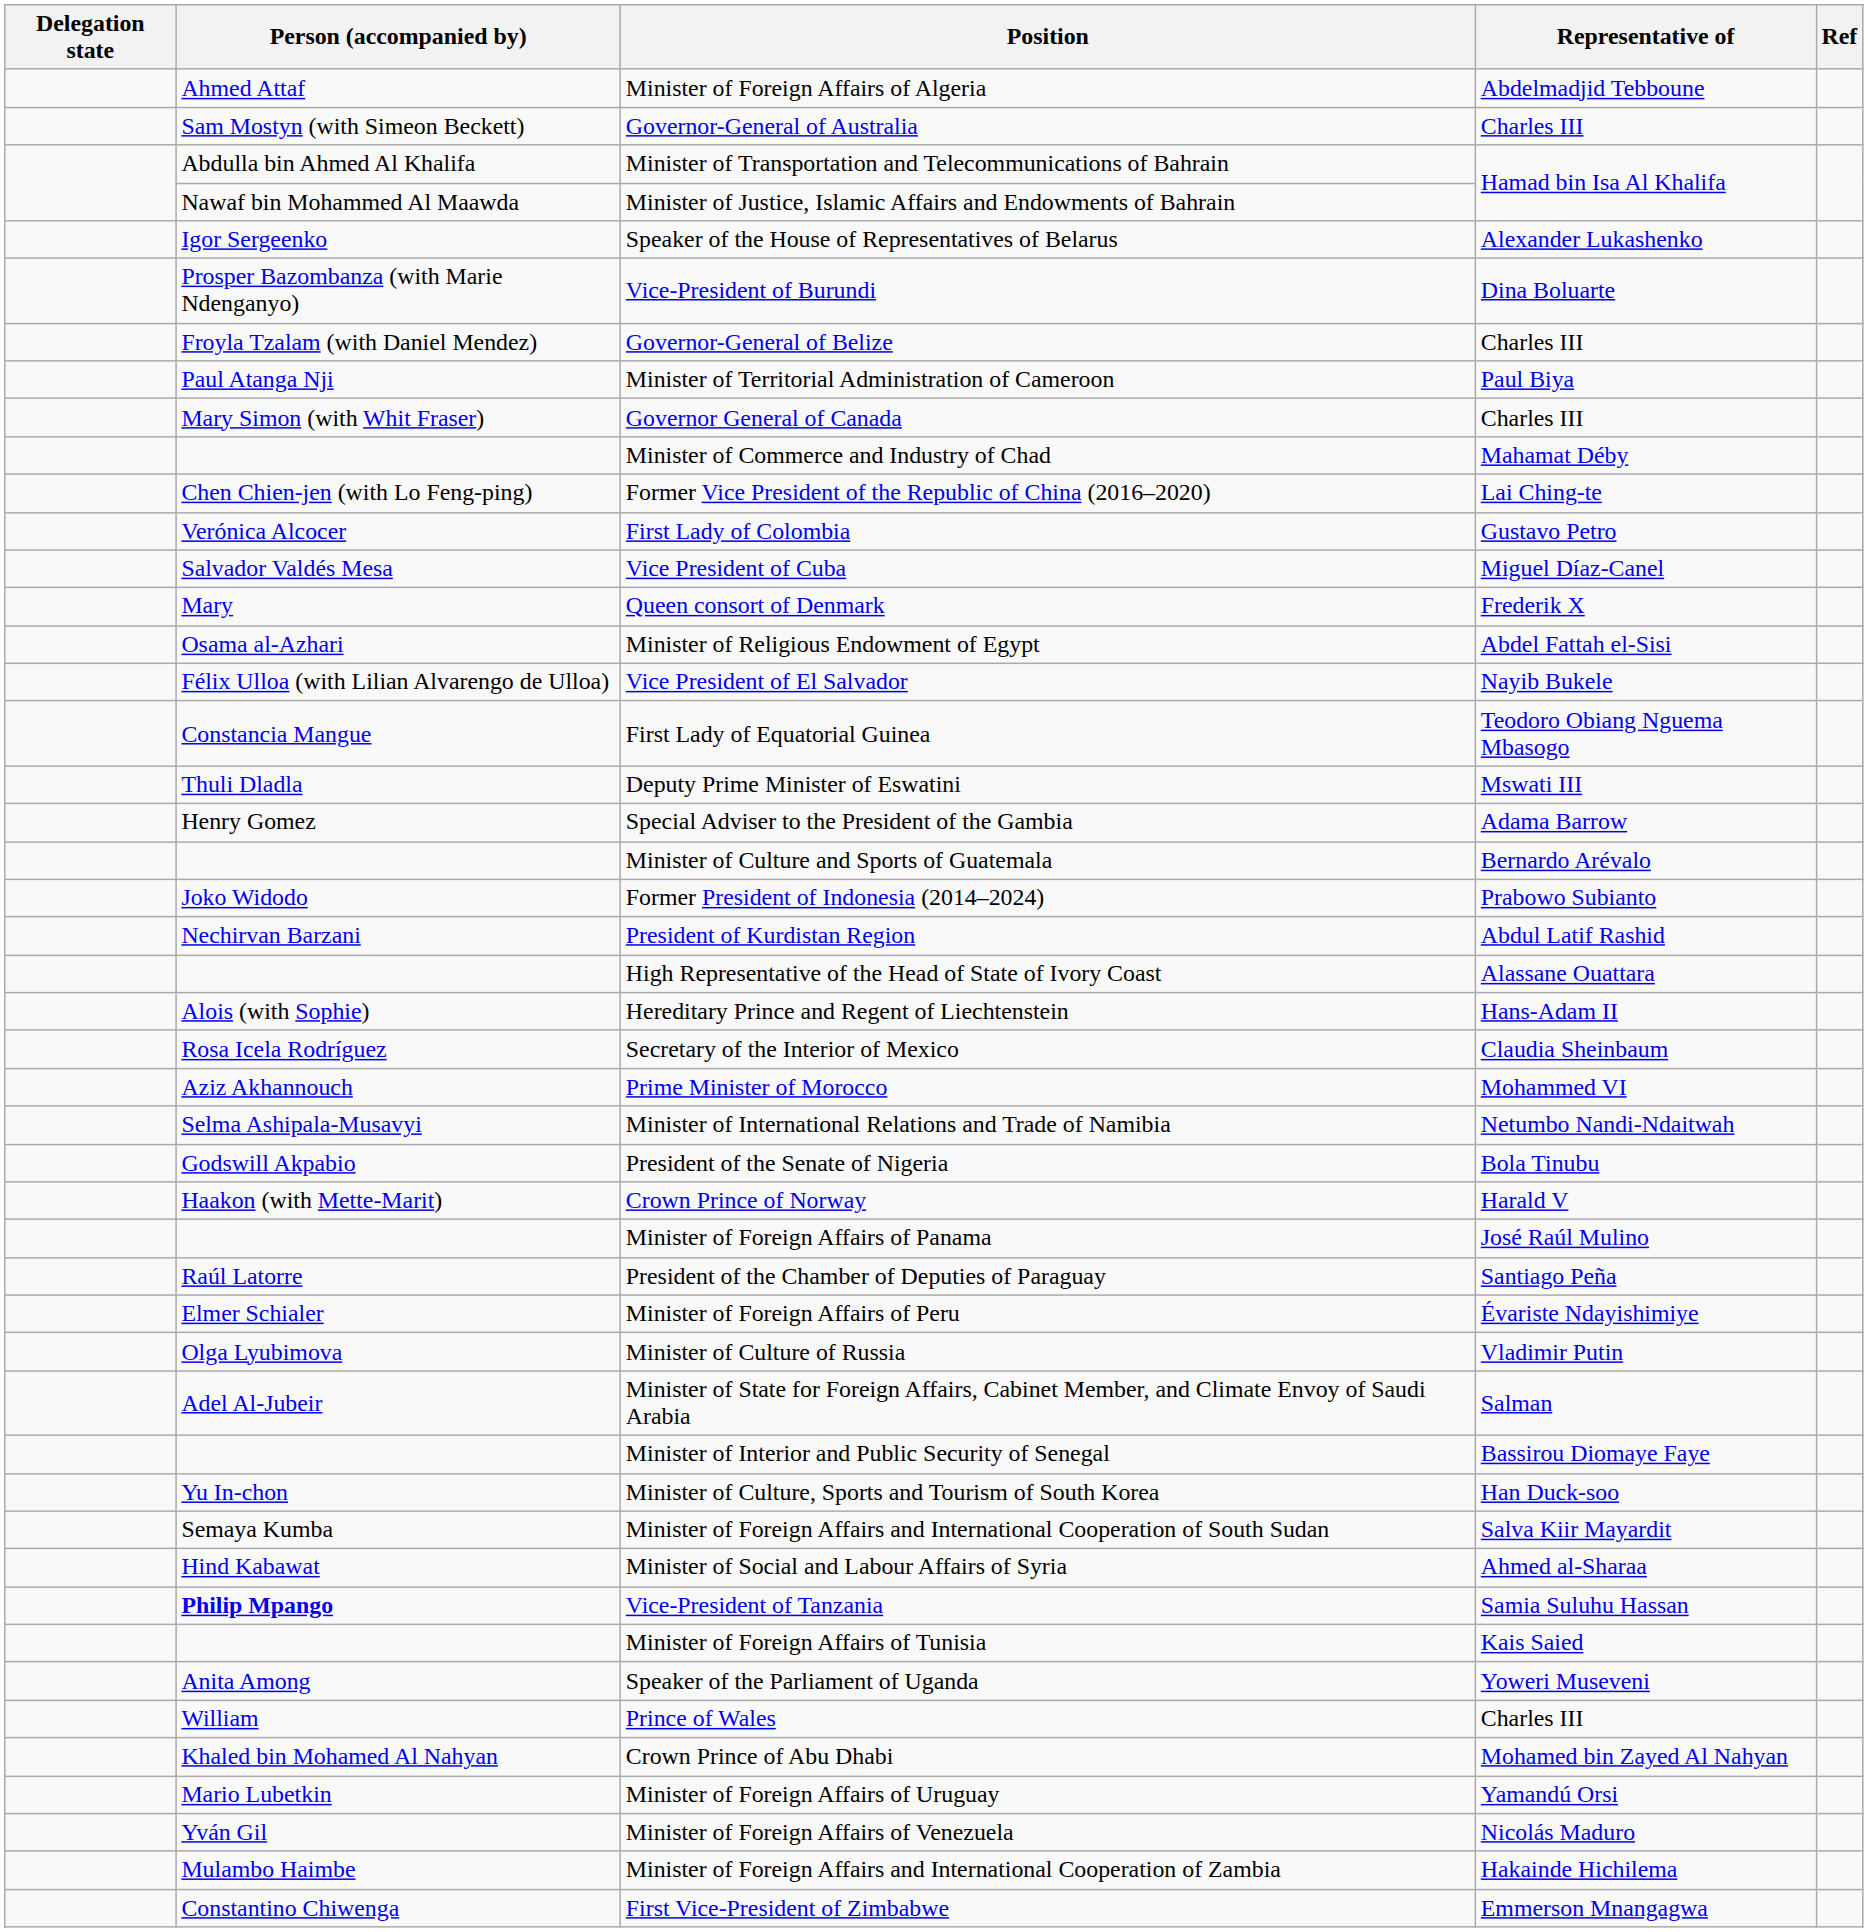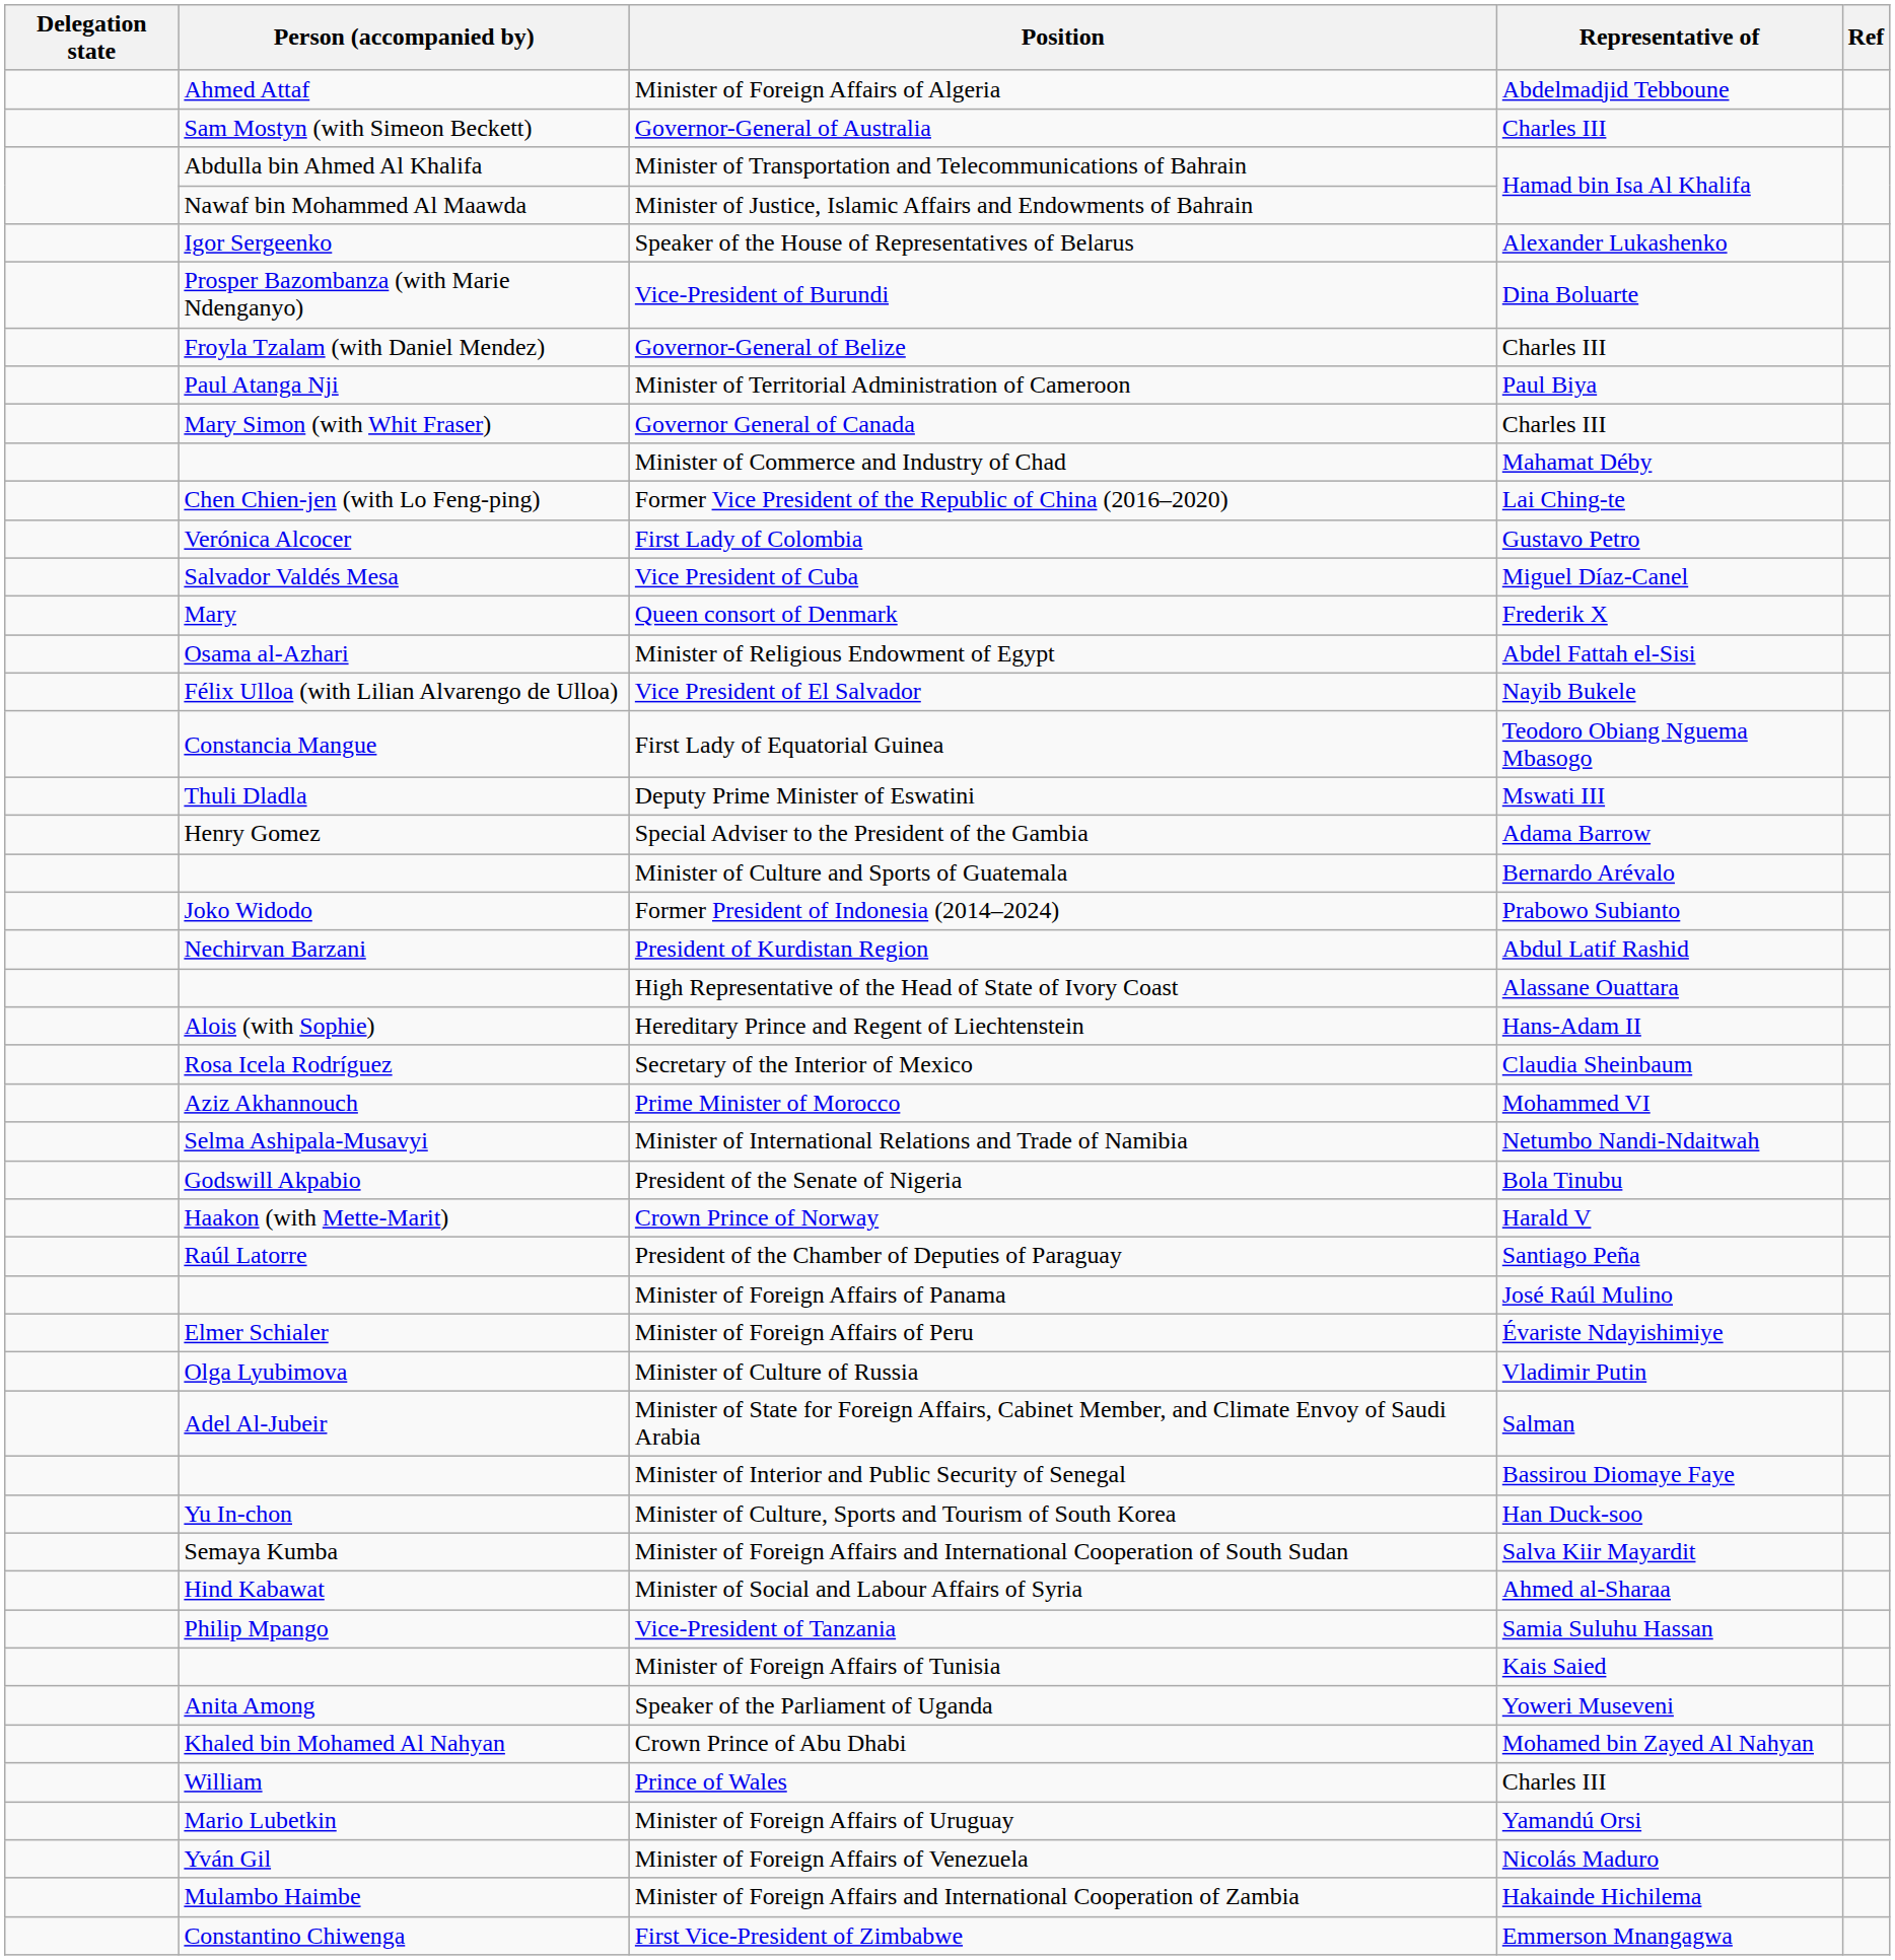 <table class="wikitable sticky-header">
 <tr>
 <th>Delegation state</th>
 <th>Person (accompanied by)</th>
 <th>Position</th>
 <th>Representative of</th>
 <th>Ref</th>
 </tr>
 <tr>
 <td></td>
 <td><a href='#'>Ahmed Attaf</a></td>
 <td>Minister of Foreign Affairs of Algeria</td>
 <td><a href='#'>Abdelmadjid Tebboune</a> </td>
 <td></td>
 </tr>
 <tr>
 <td></td>
 <td><a href='#'>Sam Mostyn</a> (with Simeon Beckett)</td>
 <td><a href='#'>Governor-General of Australia</a></td>
 <td><a href='#'>Charles III</a> </td>
 <td></td>
 </tr>
 <tr>
 <td rowspan="2"></td>
 <td>Abdulla bin Ahmed Al Khalifa</td>
 <td>Minister of Transportation and Telecommunications of Bahrain</td>
 <td rowspan="2"><a href='#'>Hamad bin Isa Al Khalifa</a> </td>
 <td rowspan="2"></td>
 </tr>
 <tr>
 <td>Nawaf bin Mohammed Al Maawda</td>
 <td>Minister of Justice, Islamic Affairs and Endowments of Bahrain</td>
 </tr>
 <tr>
 <td></td>
 <td><a href='#'>Igor Sergeenko</a></td>
 <td>Speaker of the House of Representatives of Belarus</td>
 <td><a href='#'>Alexander Lukashenko</a> </td>
 <td></td>
 </tr>
 <tr>
 <td></td>
 <td><a href='#'>Prosper Bazombanza</a> (with Marie Ndenganyo)</td>
 <td><a href='#'>Vice-President of Burundi</a></td>
 <td><a href='#'>Dina Boluarte</a> </td>
 <td></td>
 </tr>
 <tr>
 <td></td>
 <td><a href='#'>Froyla Tzalam</a> (with Daniel Mendez)</td>
 <td><a href='#'>Governor-General of Belize</a></td>
 <td>Charles III </td>
 <td></td>
 </tr>
 <tr>
 <td></td>
 <td><a href='#'>Paul Atanga Nji</a></td>
 <td>Minister of Territorial Administration of Cameroon</td>
 <td><a href='#'>Paul Biya</a> </td>
 <td></td>
 </tr>
 <tr>
 <td></td>
 <td><a href='#'>Mary Simon</a> (with <a href='#'>Whit Fraser</a>)</td>
 <td><a href='#'>Governor General of Canada</a></td>
 <td>Charles III </td>
 <td></td>
 </tr>
 <tr>
 <td></td>
 <td></td>
 <td>Minister of Commerce and Industry of Chad</td>
 <td><a href='#'>Mahamat Déby</a> </td>
 <td></td>
 </tr>
 <tr>
 <td></td>
 <td><a href='#'>Chen Chien-jen</a> (with Lo Feng-ping)</td>
 <td>Former <a href='#'>Vice President of the Republic of China</a> (2016–2020)</td>
 <td><a href='#'>Lai Ching-te</a> </td>
 <td></td>
 </tr>
 <tr>
 <td></td>
 <td><a href='#'>Verónica Alcocer</a></td>
 <td><a href='#'>First Lady of Colombia</a></td>
 <td><a href='#'>Gustavo Petro</a> </td>
 <td></td>
 </tr>
 <tr>
 <td></td>
 <td><a href='#'>Salvador Valdés Mesa</a></td>
 <td><a href='#'>Vice President of Cuba</a></td>
 <td><a href='#'>Miguel Díaz-Canel</a> </td>
 <td></td>
 </tr>
 <tr>
 <td></td>
 <td><a href='#'>Mary</a></td>
 <td><a href='#'>Queen consort of Denmark</a></td>
 <td><a href='#'>Frederik X</a> </td>
 <td></td>
 </tr>
 <tr>
 <td></td>
 <td><a href='#'>Osama al-Azhari</a></td>
 <td>Minister of Religious Endowment of Egypt</td>
 <td><a href='#'>Abdel Fattah el-Sisi</a> </td>
 <td></td>
 </tr>
 <tr>
 <td></td>
 <td><a href='#'>Félix Ulloa</a> (with Lilian Alvarengo de Ulloa)</td>
 <td><a href='#'>Vice President of El Salvador</a></td>
 <td><a href='#'>Nayib Bukele</a> </td>
 <td></td>
 </tr>
 <tr>
 <td></td>
 <td><a href='#'>Constancia Mangue</a></td>
 <td>First Lady of Equatorial Guinea</td>
 <td><a href='#'>Teodoro Obiang Nguema Mbasogo</a> </td>
 <td></td>
 </tr>
 <tr>
 <td></td>
 <td><a href='#'>Thuli Dladla</a></td>
 <td>Deputy Prime Minister of Eswatini</td>
 <td><a href='#'>Mswati III</a> </td>
 <td></td>
 </tr>
 <tr>
 <td></td>
 <td>Henry Gomez</td>
 <td>Special Adviser to the President of the Gambia</td>
 <td><a href='#'>Adama Barrow</a> </td>
 <td></td>
 </tr>
 <tr>
 <td> </td>
 <td></td>
 <td>Minister of Culture and Sports of Guatemala</td>
 <td><a href='#'>Bernardo Arévalo</a> </td>
 <td></td>
 </tr>
 <tr>
 <td></td>
 <td><a href='#'>Joko Widodo</a></td>
 <td>Former <a href='#'>President of Indonesia</a> (2014–2024)</td>
 <td><a href='#'>Prabowo Subianto</a> </td>
 <td></td>
 </tr>
 <tr>
 <td></td>
 <td><a href='#'>Nechirvan Barzani</a></td>
 <td><a href='#'>President of Kurdistan Region</a></td>
 <td><a href='#'>Abdul Latif Rashid</a> </td>
 <td></td>
 </tr>
 <tr>
 <td></td>
 <td></td>
 <td>High Representative of the Head of State of Ivory Coast</td>
 <td><a href='#'>Alassane Ouattara</a> </td>
 <td></td>
 </tr>
 <tr>
 <td></td>
 <td><a href='#'>Alois</a> (with <a href='#'>Sophie</a>)</td>
 <td>Hereditary Prince and Regent of Liechtenstein</td>
 <td><a href='#'>Hans-Adam II</a> </td>
 <td></td>
 </tr>
 <tr>
 <td></td>
 <td><a href='#'>Rosa Icela Rodríguez</a></td>
 <td>Secretary of the Interior of Mexico</td>
 <td><a href='#'>Claudia Sheinbaum</a> </td>
 <td></td>
 </tr>
 <tr>
 <td></td>
 <td><a href='#'>Aziz Akhannouch</a></td>
 <td><a href='#'>Prime Minister of Morocco</a></td>
 <td><a href='#'>Mohammed VI</a> </td>
 <td></td>
 </tr>
 <tr>
 <td></td>
 <td><a href='#'>Selma Ashipala-Musavyi</a></td>
 <td>Minister of International Relations and Trade of Namibia</td>
 <td><a href='#'>Netumbo Nandi-Ndaitwah</a> </td>
 <td></td>
 </tr>
 <tr>
 <td></td>
 <td><a href='#'>Godswill Akpabio</a></td>
 <td>President of the Senate of Nigeria</td>
 <td><a href='#'>Bola Tinubu</a> </td>
 <td></td>
 </tr>
 <tr>
 <td></td>
 <td><a href='#'>Haakon</a> (with <a href='#'>Mette-Marit</a>)</td>
 <td><a href='#'>Crown Prince of Norway</a></td>
 <td><a href='#'>Harald V</a> </td>
 <td></td>
 </tr>
 <tr>
 <td></td>
-<td></td>
-<td>Minister of Foreign Affairs of Panama</td>
-<td><a href='#'>José Raúl Mulino</a> </td>
+<td><a href='#'>Raúl Latorre</a></td>
+<td>President of the Chamber of Deputies of Paraguay</td>
+<td><a href='#'>Santiago Peña</a> </td>
 <td></td>
 </tr>
 <tr>
 <td></td>
-<td><a href='#'>Raúl Latorre</a></td>
-<td>President of the Chamber of Deputies of Paraguay</td>
-<td><a href='#'>Santiago Peña</a> </td>
+<td></td>
+<td>Minister of Foreign Affairs of Panama</td>
+<td><a href='#'>José Raúl Mulino</a> </td>
 <td></td>
 </tr>
 <tr>
 <td></td>
 <td><a href='#'>Elmer Schialer</a></td>
 <td>Minister of Foreign Affairs of Peru</td>
 <td><a href='#'>Évariste Ndayishimiye</a> </td>
 <td></td>
 </tr>
 <tr>
 <td></td>
 <td><a href='#'>Olga Lyubimova</a></td>
 <td>Minister of Culture of Russia</td>
 <td><a href='#'>Vladimir Putin</a> </td>
 <td></td>
 </tr>
 <tr>
 <td></td>
 <td><a href='#'>Adel Al-Jubeir</a></td>
 <td>Minister of State for Foreign Affairs, Cabinet Member, and Climate Envoy of Saudi Arabia</td>
 <td><a href='#'>Salman</a> </td>
 <td></td>
 </tr>
 <tr>
 <td></td>
 <td></td>
 <td>Minister of Interior and Public Security of Senegal</td>
 <td><a href='#'>Bassirou Diomaye Faye</a> </td>
 <td></td>
 </tr>
 <tr>
 <td></td>
 <td><a href='#'>Yu In-chon</a></td>
 <td>Minister of Culture, Sports and Tourism of South Korea</td>
 <td><a href='#'>Han Duck-soo</a> </td>
 <td></td>
 </tr>
 <tr>
 <td></td>
 <td>Semaya Kumba</td>
 <td>Minister of Foreign Affairs and International Cooperation of South Sudan</td>
 <td><a href='#'>Salva Kiir Mayardit</a> </td>
 <td></td>
 </tr>
 <tr>
 <td></td>
 <td><a href='#'>Hind Kabawat</a></td>
 <td>Minister of Social and Labour Affairs of Syria</td>
 <td><a href='#'>Ahmed al-Sharaa</a> </td>
 <td></td>
 </tr>
 <tr>
 <td></td>
-<td><strong><a href='#'>Philip Mpango</a></strong></td>
+<td><a href='#'>Philip Mpango</a></td>
 <td><a href='#'>Vice-President of Tanzania</a></td>
 <td><a href='#'>Samia Suluhu Hassan</a> </td>
 <td></td>
 </tr>
 <tr>
 <td></td>
 <td></td>
 <td>Minister of Foreign Affairs of Tunisia</td>
 <td><a href='#'>Kais Saied</a> </td>
 <td></td>
 </tr>
 <tr>
 <td></td>
 <td><a href='#'>Anita Among</a></td>
 <td>Speaker of the Parliament of Uganda</td>
 <td><a href='#'>Yoweri Museveni</a> </td>
 <td></td>
 </tr>
 <tr>
 <td></td>
-<td><a href='#'>William</a></td>
-<td><a href='#'>Prince of Wales</a></td>
-<td>Charles III </td>
+<td><a href='#'>Khaled bin Mohamed Al Nahyan</a></td>
+<td>Crown Prince of Abu Dhabi</td>
+<td><a href='#'>Mohamed bin Zayed Al Nahyan</a> </td>
 <td></td>
 </tr>
 <tr>
 <td></td>
-<td><a href='#'>Khaled bin Mohamed Al Nahyan</a></td>
-<td>Crown Prince of Abu Dhabi</td>
-<td><a href='#'>Mohamed bin Zayed Al Nahyan</a> </td>
+<td><a href='#'>William</a></td>
+<td><a href='#'>Prince of Wales</a></td>
+<td>Charles III </td>
 <td></td>
 </tr>
 <tr>
 <td></td>
 <td><a href='#'>Mario Lubetkin</a></td>
 <td>Minister of Foreign Affairs of Uruguay</td>
 <td><a href='#'>Yamandú Orsi</a> </td>
 <td></td>
 </tr>
 <tr>
 <td></td>
 <td><a href='#'>Yván Gil</a></td>
 <td>Minister of Foreign Affairs of Venezuela</td>
 <td><a href='#'>Nicolás Maduro</a> </td>
 <td></td>
 </tr>
 <tr>
 <td></td>
 <td><a href='#'>Mulambo Haimbe</a></td>
 <td>Minister of Foreign Affairs and International Cooperation of Zambia</td>
 <td><a href='#'>Hakainde Hichilema</a> </td>
 <td></td>
 </tr>
 <tr>
 <td></td>
 <td><a href='#'>Constantino Chiwenga</a></td>
 <td><a href='#'>First Vice-President of Zimbabwe</a></td>
 <td><a href='#'>Emmerson Mnangagwa</a> </td>
 <td></td>
 </tr>
 </table>
